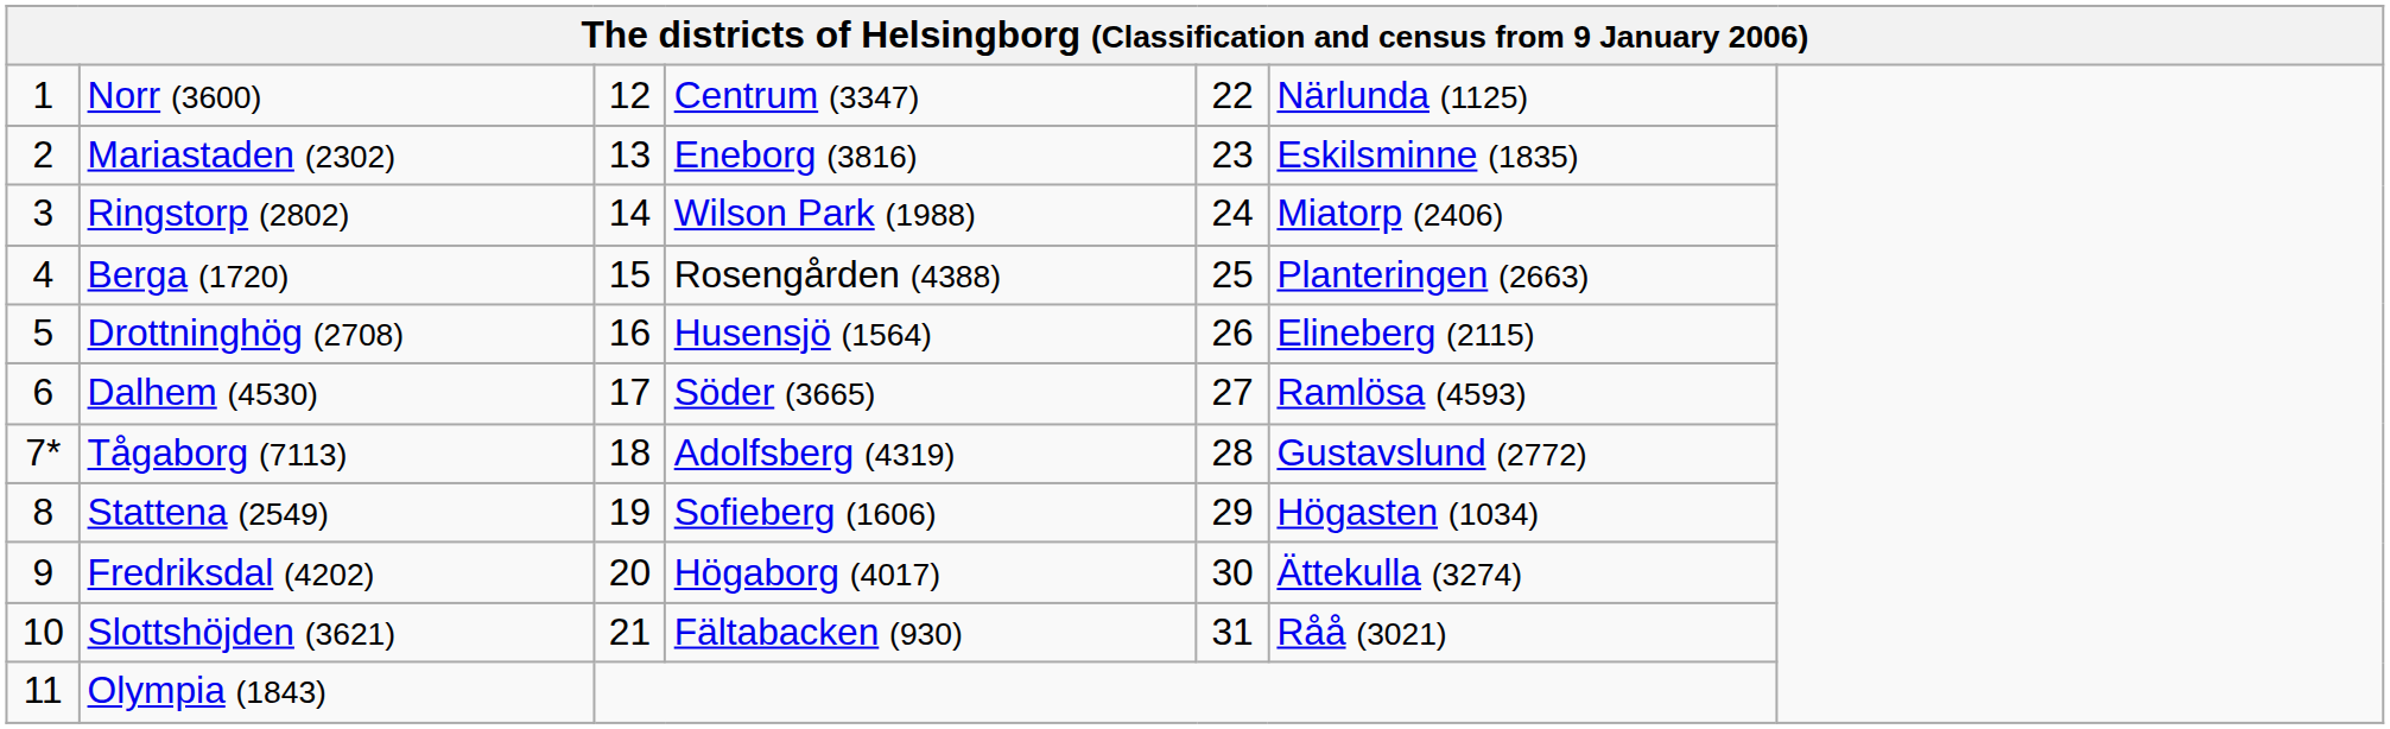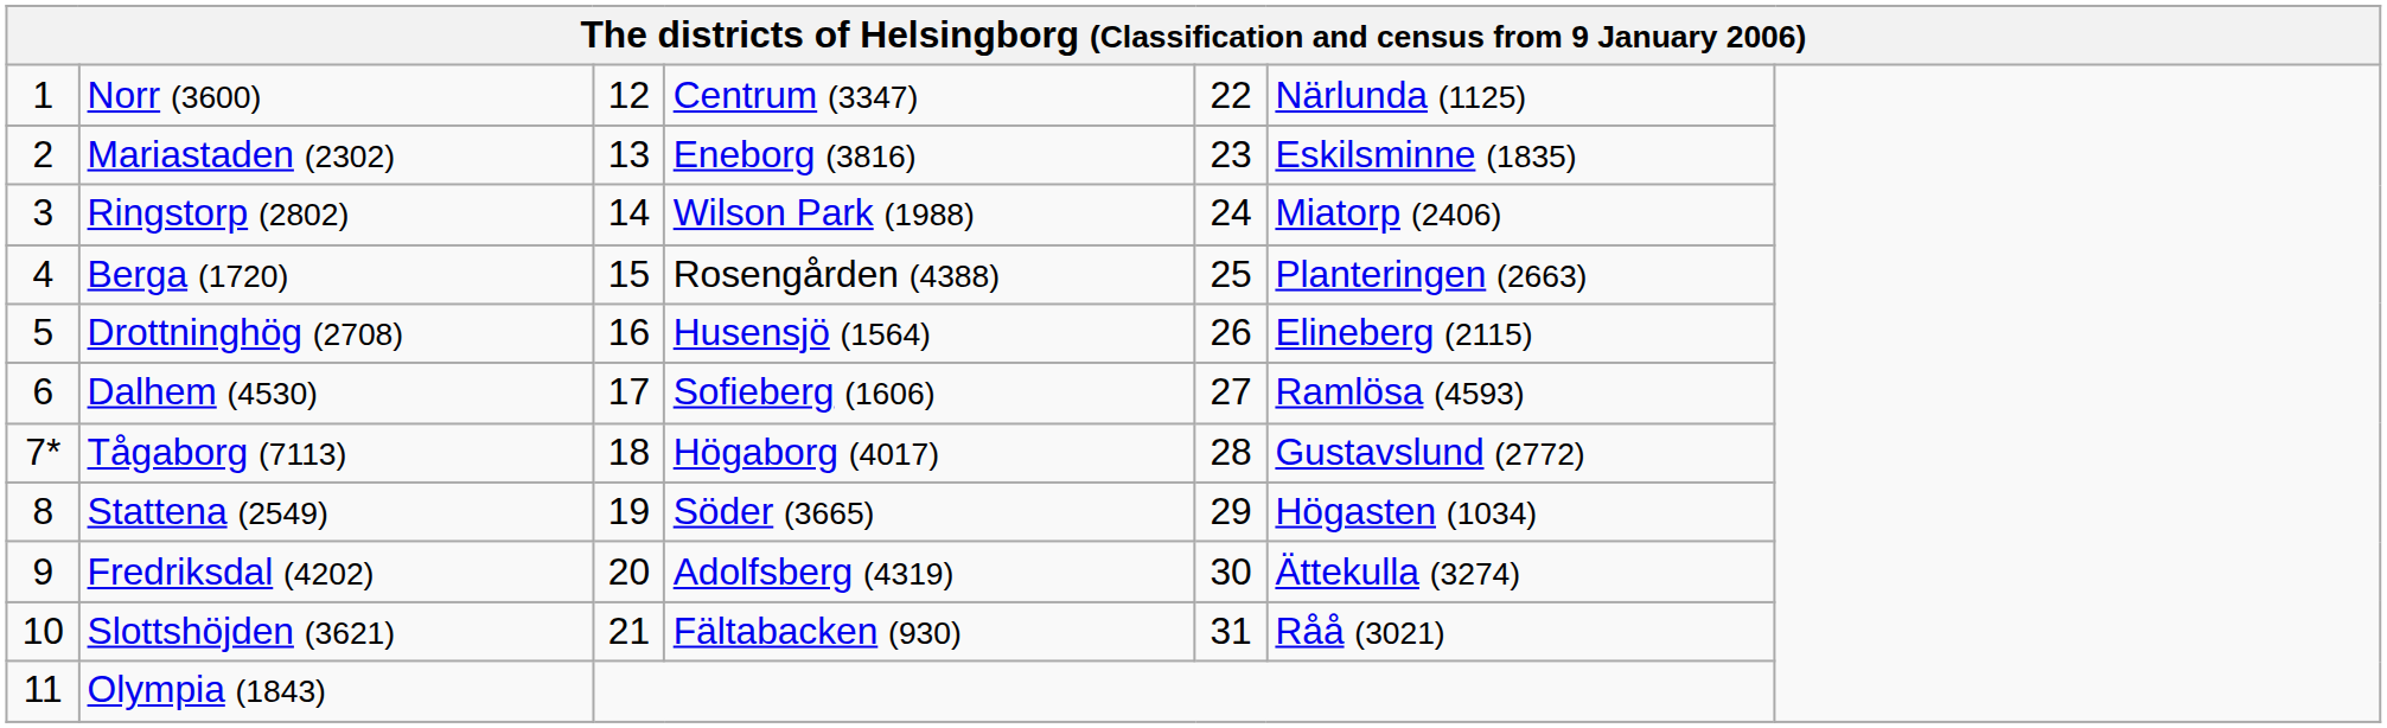 <table class="wikitable"  style="width:80%; margin:auto;">
 <tr>
 <th colspan="7">The districts of Helsingborg <small>(Classification and census from 9 January 2006)</small></th>
 </tr>
 <tr>
 <td style="text-align:center; width:3%;">1</td>
 <td><a href='#'>Norr</a> <small>(3600)</small></td>
 <td style="text-align:center; width:3%;">12</td>
 <td><a href='#'>Centrum</a> <small>(3347)</small></td>
 <td style="text-align:center; width:3%;">22</td>
 <td><a href='#'>Närlunda</a> <small>(1125)</small></td>
 <td rowspan="11"   style="text-align:center; width:250px;"></td>
 </tr>
 <tr>
 <td style="text-align:center;">2</td>
 <td><a href='#'>Mariastaden</a> <small>(2302)</small></td>
 <td style="text-align:center;">13</td>
 <td><a href='#'>Eneborg</a> <small>(3816)</small></td>
 <td style="text-align:center;">23</td>
 <td><a href='#'>Eskilsminne</a> <small>(1835)</small></td>
 </tr>
 <tr>
 <td style="text-align:center;">3</td>
 <td><a href='#'>Ringstorp</a> <small>(2802)</small></td>
 <td style="text-align:center;">14</td>
 <td><a href='#'>Wilson Park</a> <small>(1988)</small></td>
 <td style="text-align:center;">24</td>
 <td><a href='#'>Miatorp</a> <small>(2406)</small></td>
 </tr>
 <tr>
 <td style="text-align:center;">4</td>
 <td><a href='#'>Berga</a> <small>(1720)</small></td>
 <td style="text-align:center;">15</td>
 <td>Rosengården <small>(4388)</small></td>
 <td style="text-align:center;">25</td>
 <td><a href='#'>Planteringen</a> <small>(2663)</small></td>
 </tr>
 <tr>
 <td style="text-align:center;">5</td>
 <td><a href='#'>Drottninghög</a> <small>(2708)</small></td>
 <td style="text-align:center;">16</td>
 <td><a href='#'>Husensjö</a> <small>(1564)</small></td>
 <td style="text-align:center;">26</td>
 <td><a href='#'>Elineberg</a> <small>(2115)</small></td>
 </tr>
 <tr>
 <td style="text-align:center;">6</td>
 <td><a href='#'>Dalhem</a> <small>(4530)</small></td>
 <td style="text-align:center;">17</td>
-<td><a href='#'>Söder</a> <small>(3665)</small></td>
+<td><a href='#'>Sofieberg</a> <small>(1606)</small></td>
 <td style="text-align:center;">27</td>
 <td><a href='#'>Ramlösa</a> <small>(4593)</small></td>
 </tr>
 <tr>
 <td style="text-align:center;">7*</td>
 <td><a href='#'>Tågaborg</a> <small>(7113)</small></td>
 <td style="text-align:center;">18</td>
-<td><a href='#'>Adolfsberg</a> <small>(4319)</small></td>
+<td><a href='#'>Högaborg</a> <small>(4017)</small></td>
 <td style="text-align:center;">28</td>
 <td><a href='#'>Gustavslund</a> <small>(2772)</small></td>
 </tr>
 <tr>
 <td style="text-align:center;">8</td>
 <td><a href='#'>Stattena</a> <small>(2549)</small></td>
 <td style="text-align:center;">19</td>
-<td><a href='#'>Sofieberg</a> <small>(1606)</small></td>
+<td><a href='#'>Söder</a> <small>(3665)</small></td>
 <td style="text-align:center;">29</td>
 <td><a href='#'>Högasten</a> <small>(1034)</small></td>
 </tr>
 <tr>
 <td style="text-align:center;">9</td>
 <td><a href='#'>Fredriksdal</a> <small>(4202)</small></td>
 <td style="text-align:center;">20</td>
-<td><a href='#'>Högaborg</a> <small>(4017)</small></td>
+<td><a href='#'>Adolfsberg</a> <small>(4319)</small></td>
 <td style="text-align:center;">30</td>
 <td><a href='#'>Ättekulla</a> <small>(3274)</small></td>
 </tr>
 <tr>
 <td style="text-align:center;">10</td>
 <td><a href='#'>Slottshöjden</a> <small>(3621)</small></td>
 <td style="text-align:center;">21</td>
 <td><a href='#'>Fältabacken</a> <small>(930)</small></td>
 <td style="text-align:center;">31</td>
 <td><a href='#'>Råå</a> <small>(3021)</small></td>
 </tr>
 <tr>
 <td style="text-align:center;">11</td>
 <td><a href='#'>Olympia</a> <small>(1843)</small></td>
 </tr>
 </table>
